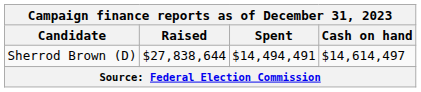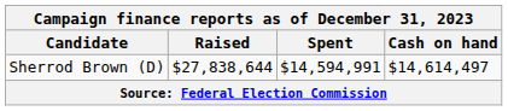 <table class="wikitable sortable">
 <tr>
 <th colspan=4>Campaign finance reports as of December 31, 2023</th>
 </tr>
 <tr style="text-align:center;">
 <th>Candidate</th>
 <th>Raised</th>
 <th>Spent</th>
 <th>Cash on hand</th>
 </tr>
 <tr>
 <td>Sherrod Brown (D)</td>
 <td>$27,838,644</td>
-<td>$14,494,491</td>
+<td>$14,594,991</td>
 <td>$14,614,497</td>
 </tr>
 <tr>
 <th colspan="4"><small>Source: <a href='#'>Federal Election Commission</a></small></th>
 </tr>
 </table>
